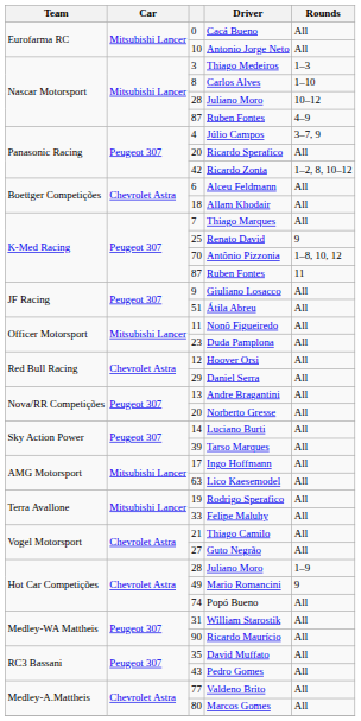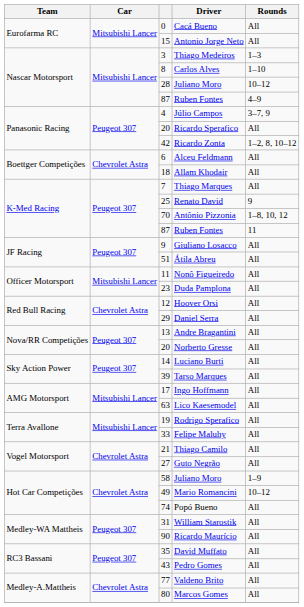 <table class="wikitable" style="font-size: 85%">
 <tr>
 <th>Team</th>
 <th>Car</th>
 <th></th>
 <th>Driver</th>
 <th>Rounds</th>
 </tr>
 <tr>
 <td rowspan=2>Eurofarma RC</td>
 <td rowspan=2><a href='#'>Mitsubishi Lancer</a></td>
 <td>0</td>
 <td><a href='#'>Cacá Bueno</a></td>
 <td>All</td>
 </tr>
 <tr>
-<td>10</td>
+<td>15</td>
 <td><a href='#'>Antonio Jorge Neto</a></td>
 <td>All</td>
 </tr>
 <tr>
 <td rowspan=4>Nascar Motorsport</td>
 <td rowspan=4><a href='#'>Mitsubishi Lancer</a></td>
 <td>3</td>
 <td><a href='#'>Thiago Medeiros</a></td>
 <td>1–3</td>
 </tr>
 <tr>
 <td>8</td>
 <td><a href='#'>Carlos Alves</a></td>
 <td>1–10</td>
 </tr>
 <tr>
 <td>28</td>
 <td><a href='#'>Juliano Moro</a></td>
 <td>10–12</td>
 </tr>
 <tr>
 <td>87</td>
 <td><a href='#'>Ruben Fontes</a></td>
 <td>4–9</td>
 </tr>
 <tr>
 <td rowspan=3>Panasonic Racing</td>
 <td rowspan=3><a href='#'>Peugeot 307</a></td>
 <td>4</td>
 <td><a href='#'>Júlio Campos</a></td>
 <td>3–7, 9</td>
 </tr>
 <tr>
 <td>20</td>
 <td><a href='#'>Ricardo Sperafico</a></td>
 <td>All</td>
 </tr>
 <tr>
 <td>42</td>
 <td><a href='#'>Ricardo Zonta</a></td>
 <td>1–2, 8, 10–12</td>
 </tr>
 <tr>
 <td rowspan=2>Boettger Competições</td>
 <td rowspan=2><a href='#'>Chevrolet Astra</a></td>
 <td>6</td>
 <td><a href='#'>Alceu Feldmann</a></td>
 <td>All</td>
 </tr>
 <tr>
 <td>18</td>
 <td><a href='#'>Allam Khodair</a></td>
 <td>All</td>
 </tr>
 <tr>
 <td rowspan=4><a href='#'>K-Med Racing</a></td>
 <td rowspan=4><a href='#'>Peugeot 307</a></td>
 <td>7</td>
 <td><a href='#'>Thiago Marques</a></td>
 <td>All</td>
 </tr>
 <tr>
 <td>25</td>
 <td><a href='#'>Renato David</a></td>
 <td>9</td>
 </tr>
 <tr>
 <td>70</td>
 <td><a href='#'>Antônio Pizzonia</a></td>
 <td>1–8, 10, 12</td>
 </tr>
 <tr>
 <td>87</td>
 <td><a href='#'>Ruben Fontes</a></td>
 <td>11</td>
 </tr>
 <tr>
 <td rowspan=2>JF Racing</td>
 <td rowspan=2><a href='#'>Peugeot 307</a></td>
 <td>9</td>
 <td><a href='#'>Giuliano Losacco</a></td>
 <td>All</td>
 </tr>
 <tr>
 <td>51</td>
 <td><a href='#'>Átila Abreu</a></td>
 <td>All</td>
 </tr>
 <tr>
 <td rowspan=2>Officer Motorsport</td>
 <td rowspan=2><a href='#'>Mitsubishi Lancer</a></td>
 <td>11</td>
 <td><a href='#'>Nonô Figueiredo</a></td>
 <td>All</td>
 </tr>
 <tr>
 <td>23</td>
 <td><a href='#'>Duda Pamplona</a></td>
 <td>All</td>
 </tr>
 <tr>
 <td rowspan=2>Red Bull Racing</td>
 <td rowspan=2><a href='#'>Chevrolet Astra</a></td>
 <td>12</td>
 <td><a href='#'>Hoover Orsi</a></td>
 <td>All</td>
 </tr>
 <tr>
 <td>29</td>
 <td><a href='#'>Daniel Serra</a></td>
 <td>All</td>
 </tr>
 <tr>
 <td rowspan=2>Nova/RR Competições</td>
 <td rowspan=2><a href='#'>Peugeot 307</a></td>
 <td>13</td>
 <td><a href='#'>Andre Bragantini</a></td>
 <td>All</td>
 </tr>
 <tr>
 <td>20</td>
 <td><a href='#'>Norberto Gresse</a></td>
 <td>All</td>
 </tr>
 <tr>
 <td rowspan=2>Sky Action Power</td>
 <td rowspan=2><a href='#'>Peugeot 307</a></td>
 <td>14</td>
 <td><a href='#'>Luciano Burti</a></td>
 <td>All</td>
 </tr>
 <tr>
 <td>39</td>
 <td><a href='#'>Tarso Marques</a></td>
 <td>All</td>
 </tr>
 <tr>
 <td rowspan=2>AMG Motorsport</td>
 <td rowspan=2><a href='#'>Mitsubishi Lancer</a></td>
 <td>17</td>
 <td><a href='#'>Ingo Hoffmann</a></td>
 <td>All</td>
 </tr>
 <tr>
 <td>63</td>
 <td><a href='#'>Lico Kaesemodel</a></td>
 <td>All</td>
 </tr>
 <tr>
 <td rowspan=2>Terra Avallone</td>
 <td rowspan=2><a href='#'>Mitsubishi Lancer</a></td>
 <td>19</td>
 <td><a href='#'>Rodrigo Sperafico</a></td>
 <td>All</td>
 </tr>
 <tr ->
 <td>33</td>
 <td><a href='#'>Felipe Maluhy</a></td>
 <td>All</td>
 </tr>
 <tr>
 <td rowspan=2>Vogel Motorsport</td>
 <td rowspan=2><a href='#'>Chevrolet Astra</a></td>
 <td>21</td>
 <td><a href='#'>Thiago Camilo</a></td>
 <td>All</td>
 </tr>
 <tr>
 <td>27</td>
 <td><a href='#'>Guto Negrão</a></td>
 <td>All</td>
 </tr>
 <tr ,>
 <td rowspan=3>Hot Car Competições</td>
 <td rowspan=3><a href='#'>Chevrolet Astra</a></td>
-<td>28</td>
+<td>58</td>
 <td><a href='#'>Juliano Moro</a></td>
 <td>1–9</td>
 </tr>
 <tr>
 <td>49</td>
 <td><a href='#'>Mario Romancini</a></td>
-<td>9</td>
+<td>10–12</td>
 </tr>
 <tr>
 <td>74</td>
 <td>Popó Bueno</td>
 <td>All</td>
 </tr>
 <tr>
 <td rowspan=2>Medley-WA Mattheis</td>
 <td rowspan=2><a href='#'>Peugeot 307</a></td>
 <td>31</td>
 <td><a href='#'>William Starostik</a></td>
 <td>All</td>
 </tr>
 <tr>
 <td>90</td>
 <td><a href='#'>Ricardo Maurício</a></td>
 <td>All</td>
 </tr>
 <tr>
 <td rowspan=2>RC3 Bassani</td>
 <td rowspan=2><a href='#'>Peugeot 307</a></td>
 <td>35</td>
 <td><a href='#'>David Muffato</a></td>
 <td>All</td>
 </tr>
 <tr>
 <td>43</td>
 <td><a href='#'>Pedro Gomes</a></td>
 <td>All</td>
 </tr>
 <tr>
 <td rowspan=2>Medley-A.Mattheis</td>
 <td rowspan=2><a href='#'>Chevrolet Astra</a></td>
 <td>77</td>
 <td><a href='#'>Valdeno Brito</a></td>
 <td>All</td>
 </tr>
 <tr ->
 <td>80</td>
 <td><a href='#'>Marcos Gomes</a></td>
 <td>All</td>
 </tr>
 <tr>
 </tr>
 </table>
